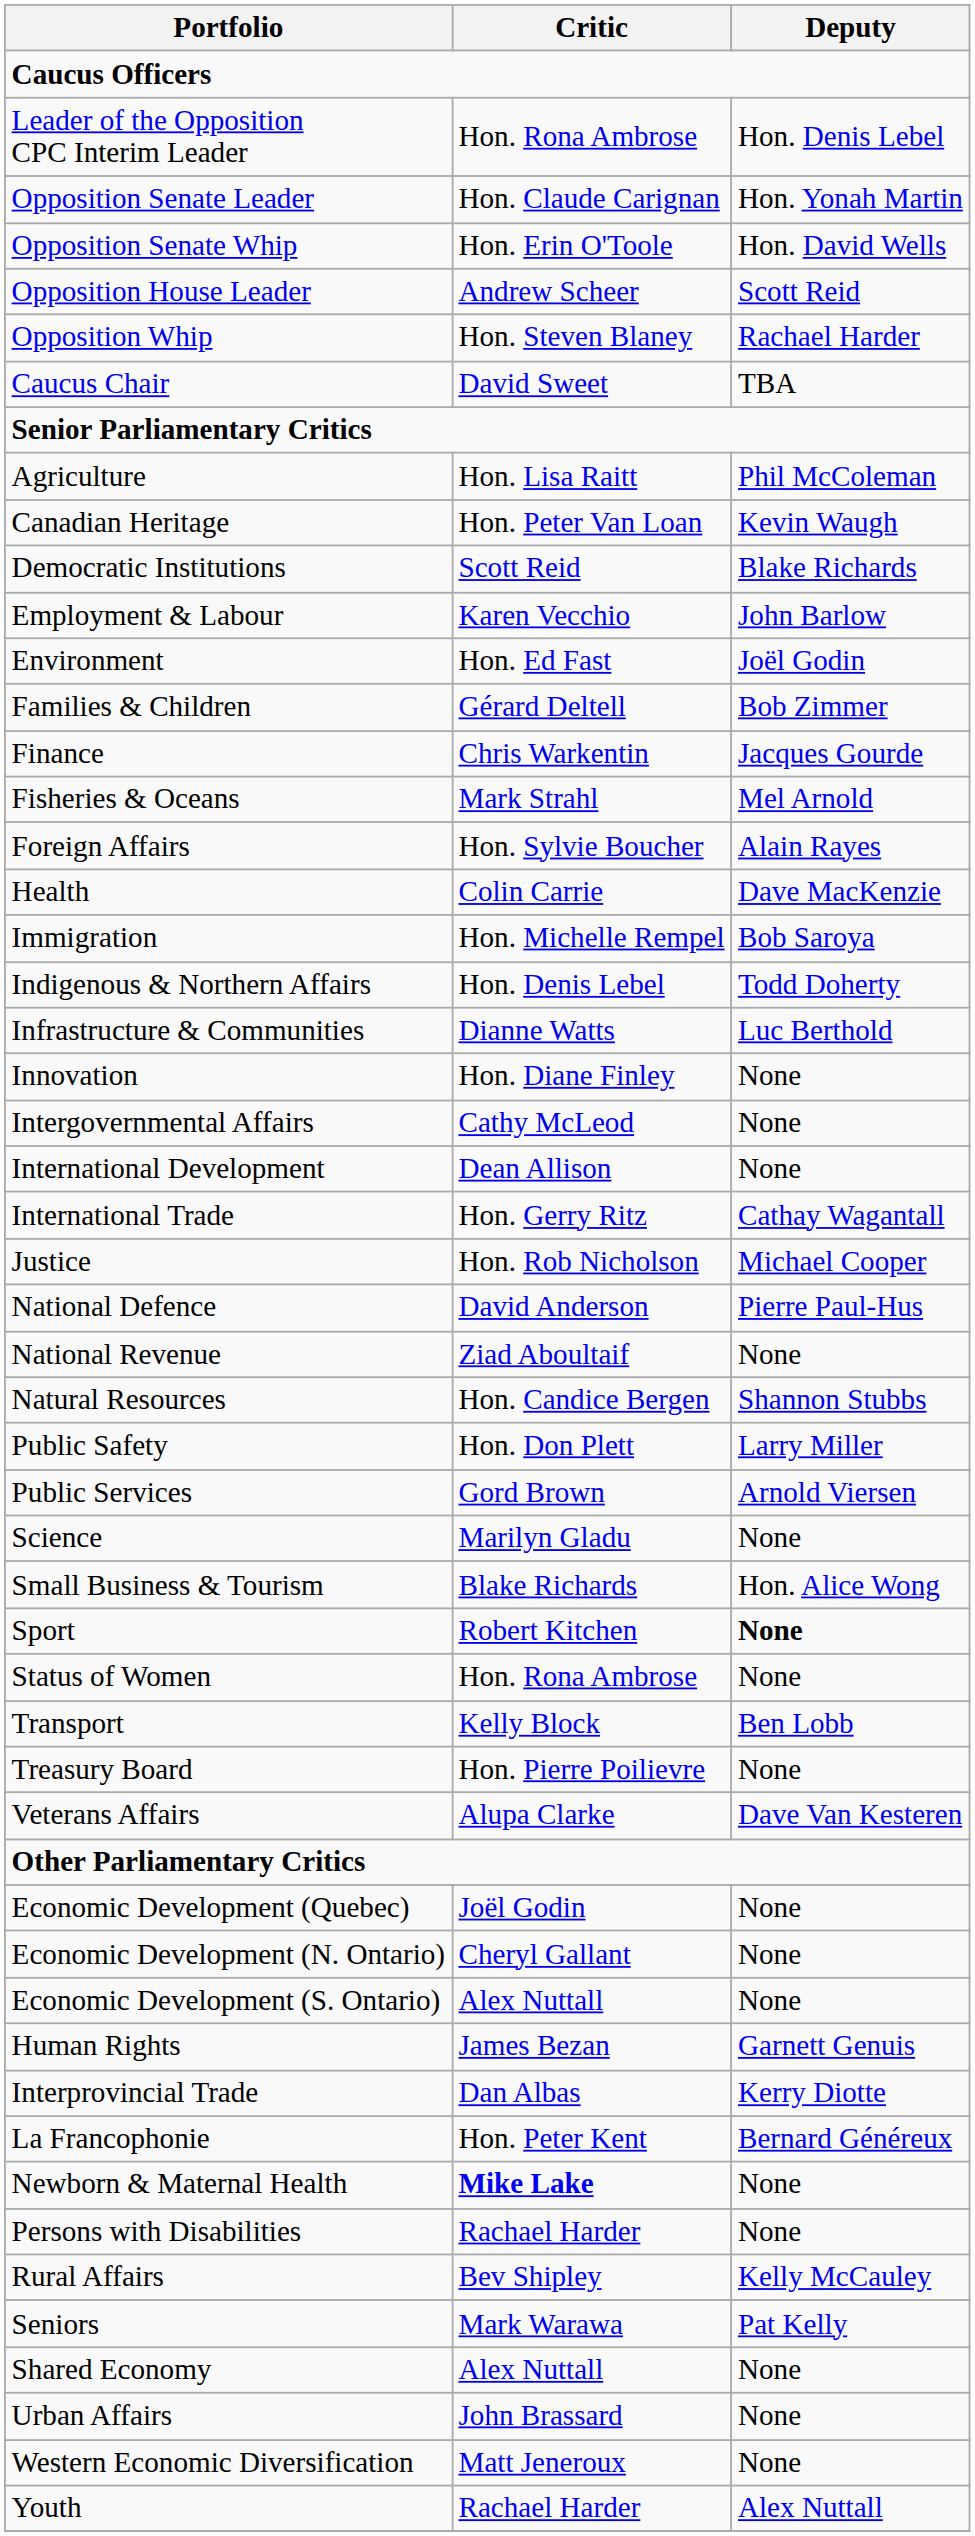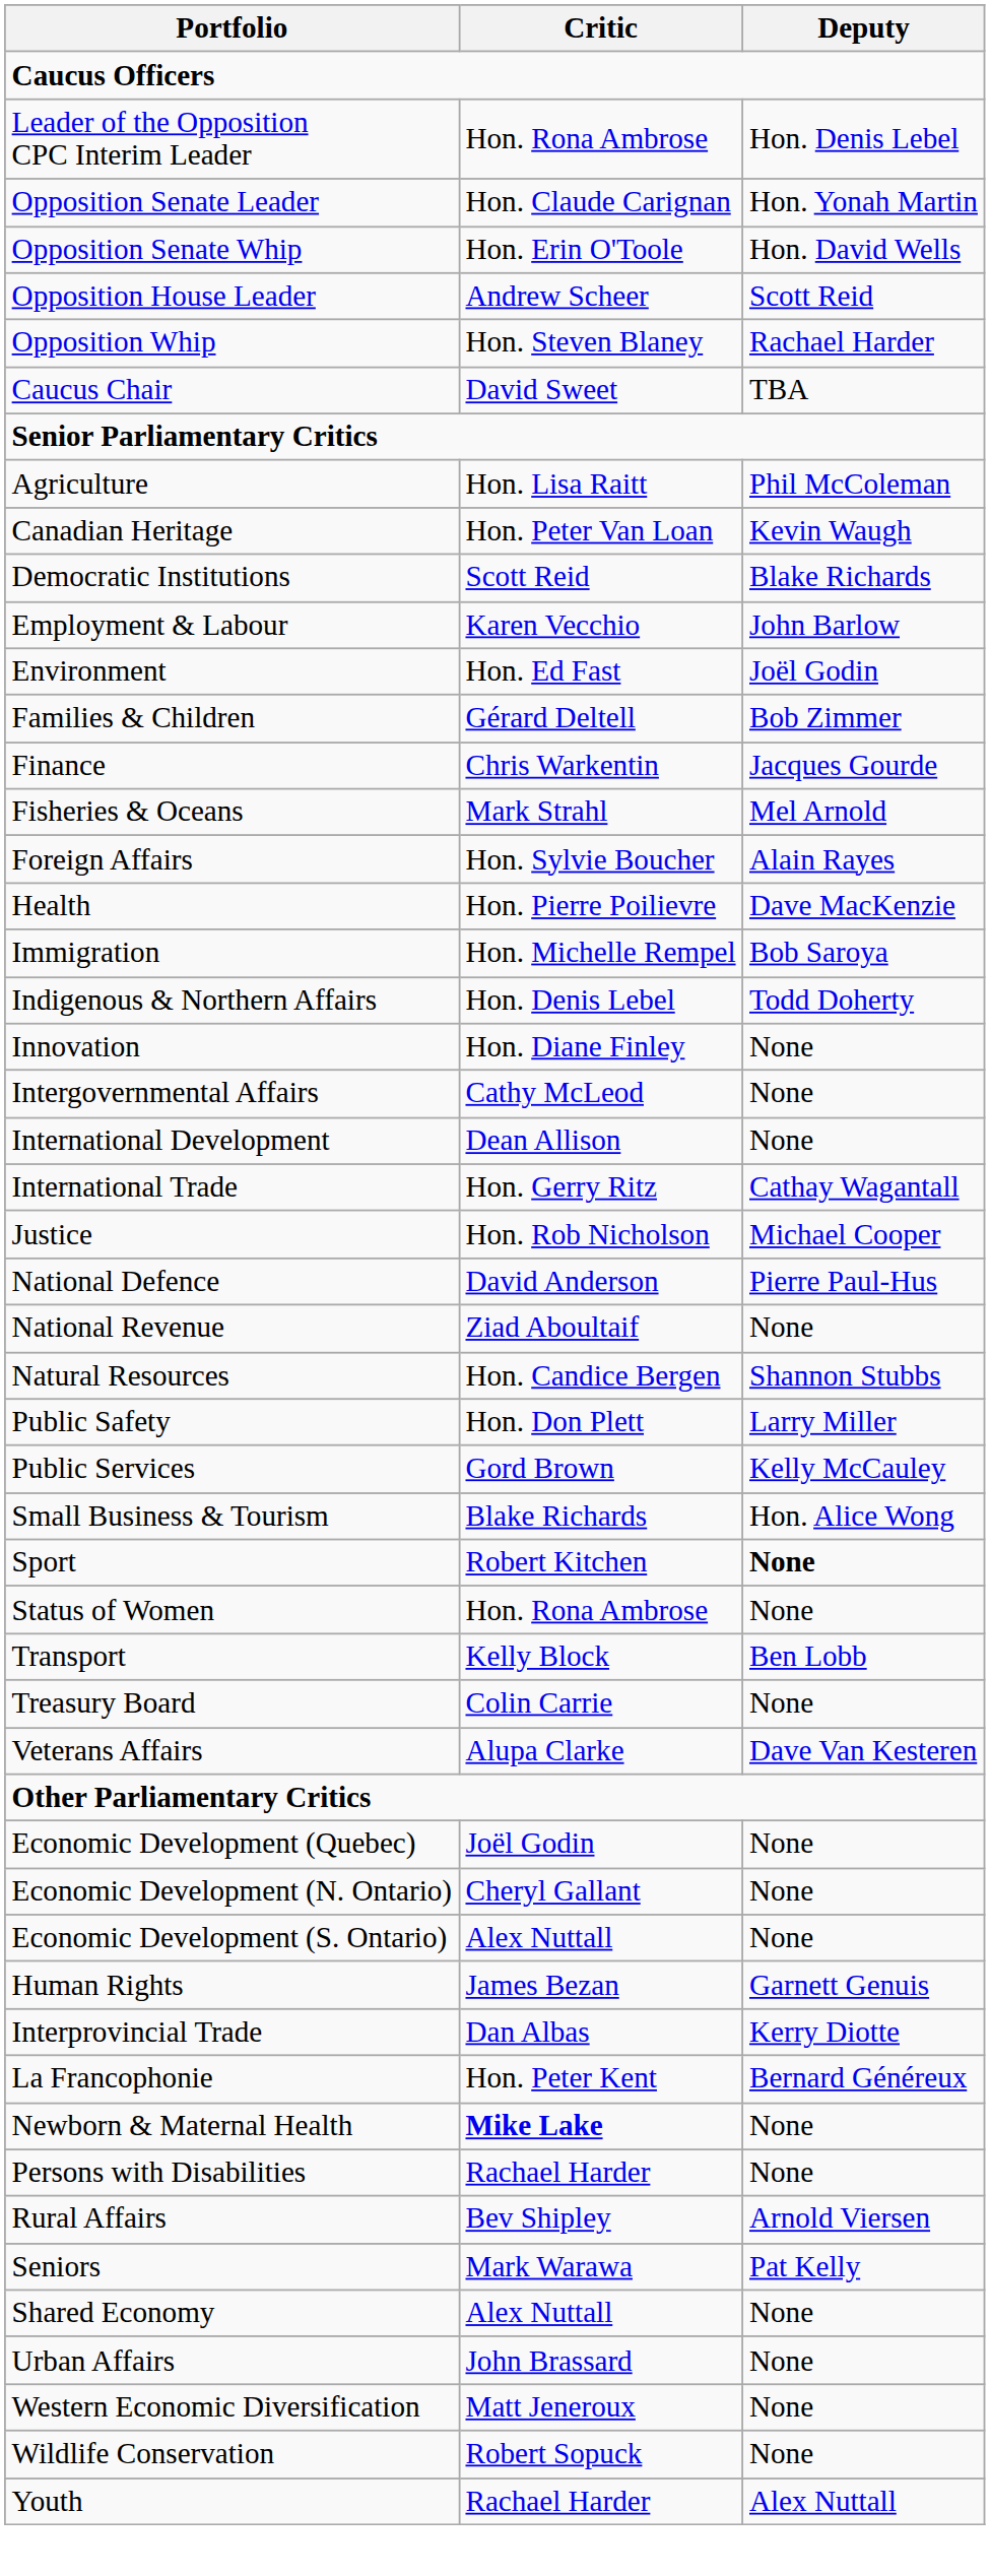 <table class="wikitable collapsible collapsed">
 <tr>
 <th>Portfolio</th>
 <th>Critic</th>
 <th>Deputy</th>
 </tr>
 <tr>
 <td colspan="3"><strong>Caucus Officers</strong></td>
 </tr>
 <tr>
 <td><a href='#'>Leader of the Opposition</a><br>CPC Interim Leader</td>
 <td>Hon. <a href='#'>Rona Ambrose</a></td>
 <td>Hon. <a href='#'>Denis Lebel</a></td>
 </tr>
 <tr>
 <td><a href='#'>Opposition Senate Leader</a></td>
 <td>Hon. <a href='#'>Claude Carignan</a></td>
 <td>Hon. <a href='#'>Yonah Martin</a></td>
 </tr>
 <tr>
 <td><a href='#'>Opposition Senate Whip</a></td>
 <td>Hon. <a href='#'>Erin O'Toole</a></td>
 <td>Hon. <a href='#'>David Wells</a></td>
 </tr>
 <tr>
 <td><a href='#'>Opposition House Leader</a></td>
 <td><a href='#'>Andrew Scheer</a></td>
 <td><a href='#'>Scott Reid</a></td>
 </tr>
 <tr>
 <td><a href='#'>Opposition Whip</a></td>
 <td>Hon. <a href='#'>Steven Blaney</a></td>
 <td><a href='#'>Rachael Harder</a></td>
 </tr>
 <tr>
 <td><a href='#'>Caucus Chair</a></td>
 <td><a href='#'>David Sweet</a></td>
 <td>TBA</td>
 </tr>
 <tr>
 <td colspan="3"><strong>Senior Parliamentary Critics</strong></td>
 </tr>
 <tr>
 <td>Agriculture</td>
 <td>Hon. <a href='#'>Lisa Raitt</a></td>
 <td><a href='#'>Phil McColeman</a></td>
 </tr>
 <tr>
 <td>Canadian Heritage</td>
 <td>Hon. <a href='#'>Peter Van Loan</a></td>
 <td><a href='#'>Kevin Waugh</a></td>
 </tr>
 <tr>
 <td>Democratic Institutions</td>
 <td><a href='#'>Scott Reid</a></td>
 <td><a href='#'>Blake Richards</a></td>
 </tr>
 <tr>
 <td>Employment & Labour</td>
 <td><a href='#'>Karen Vecchio</a></td>
 <td><a href='#'>John Barlow</a></td>
 </tr>
 <tr>
 <td>Environment</td>
 <td>Hon. <a href='#'>Ed Fast</a></td>
 <td><a href='#'>Joël Godin</a></td>
 </tr>
 <tr>
 <td>Families & Children</td>
 <td><a href='#'>Gérard Deltell</a></td>
 <td><a href='#'>Bob Zimmer</a></td>
 </tr>
 <tr>
 <td>Finance</td>
 <td><a href='#'>Chris Warkentin</a></td>
 <td><a href='#'>Jacques Gourde</a></td>
 </tr>
 <tr>
 <td>Fisheries & Oceans</td>
 <td><a href='#'>Mark Strahl</a></td>
 <td><a href='#'>Mel Arnold</a></td>
 </tr>
 <tr>
 <td>Foreign Affairs</td>
 <td>Hon. <a href='#'>Sylvie Boucher</a></td>
 <td><a href='#'>Alain Rayes</a></td>
 </tr>
 <tr>
 <td>Health</td>
-<td><a href='#'>Colin Carrie</a></td>
+<td>Hon. <a href='#'>Pierre Poilievre</a></td>
 <td><a href='#'>Dave MacKenzie</a></td>
 </tr>
 <tr>
 <td>Immigration</td>
 <td>Hon. <a href='#'>Michelle Rempel</a></td>
 <td><a href='#'>Bob Saroya</a></td>
 </tr>
 <tr>
 <td>Indigenous & Northern Affairs</td>
 <td>Hon. <a href='#'>Denis Lebel</a></td>
 <td><a href='#'>Todd Doherty</a></td>
-</tr>
-<tr>
-<td>Infrastructure & Communities</td>
-<td><a href='#'>Dianne Watts</a></td>
-<td><a href='#'>Luc Berthold</a></td>
 </tr>
 <tr>
 <td>Innovation</td>
 <td>Hon. <a href='#'>Diane Finley</a></td>
 <td>None</td>
 </tr>
 <tr>
 <td>Intergovernmental Affairs</td>
 <td><a href='#'>Cathy McLeod</a></td>
 <td>None</td>
 </tr>
 <tr>
 <td>International Development</td>
 <td><a href='#'>Dean Allison</a></td>
 <td>None</td>
 </tr>
 <tr>
 <td>International Trade</td>
 <td>Hon. <a href='#'>Gerry Ritz</a></td>
 <td><a href='#'>Cathay Wagantall</a></td>
 </tr>
 <tr>
 <td>Justice</td>
 <td>Hon. <a href='#'>Rob Nicholson</a></td>
 <td><a href='#'>Michael Cooper</a></td>
 </tr>
 <tr>
 <td>National Defence</td>
 <td><a href='#'>David Anderson</a></td>
 <td><a href='#'>Pierre Paul-Hus</a></td>
 </tr>
 <tr>
 <td>National Revenue</td>
 <td><a href='#'>Ziad Aboultaif</a></td>
 <td>None</td>
 </tr>
 <tr>
 <td>Natural Resources</td>
 <td>Hon. <a href='#'>Candice Bergen</a></td>
 <td><a href='#'>Shannon Stubbs</a></td>
 </tr>
 <tr>
 <td>Public Safety</td>
 <td>Hon. <a href='#'>Don Plett</a></td>
 <td><a href='#'>Larry Miller</a></td>
 </tr>
 <tr>
 <td>Public Services</td>
 <td><a href='#'>Gord Brown</a></td>
-<td><a href='#'>Arnold Viersen</a></td>
-</tr>
-<tr>
-<td>Science</td>
-<td><a href='#'>Marilyn Gladu</a></td>
-<td>None</td>
+<td><a href='#'>Kelly McCauley</a></td>
 </tr>
 <tr>
 <td>Small Business & Tourism</td>
 <td><a href='#'>Blake Richards</a></td>
 <td>Hon. <a href='#'>Alice Wong</a></td>
 </tr>
 <tr>
 <td>Sport</td>
 <td><a href='#'>Robert Kitchen</a></td>
 <td><strong>None</strong></td>
 </tr>
 <tr>
 <td>Status of Women</td>
 <td>Hon. <a href='#'>Rona Ambrose</a></td>
 <td>None</td>
 </tr>
 <tr>
 <td>Transport</td>
 <td><a href='#'>Kelly Block</a></td>
 <td><a href='#'>Ben Lobb</a></td>
 </tr>
 <tr>
 <td>Treasury Board</td>
-<td>Hon. <a href='#'>Pierre Poilievre</a></td>
+<td><a href='#'>Colin Carrie</a></td>
 <td>None</td>
 </tr>
 <tr>
 <td>Veterans Affairs</td>
 <td><a href='#'>Alupa Clarke</a></td>
 <td><a href='#'>Dave Van Kesteren</a></td>
 </tr>
 <tr>
 <td colspan="3"><strong>Other Parliamentary Critics</strong></td>
 </tr>
 <tr>
 <td>Economic Development (Quebec)</td>
 <td><a href='#'>Joël Godin</a></td>
 <td>None</td>
 </tr>
 <tr>
 <td>Economic Development (N. Ontario)</td>
 <td><a href='#'>Cheryl Gallant</a></td>
 <td>None</td>
 </tr>
 <tr>
 <td>Economic Development (S. Ontario)</td>
 <td><a href='#'>Alex Nuttall</a></td>
 <td>None</td>
 </tr>
 <tr>
 <td>Human Rights</td>
 <td><a href='#'>James Bezan</a></td>
 <td><a href='#'>Garnett Genuis</a></td>
 </tr>
 <tr>
 <td>Interprovincial Trade</td>
 <td><a href='#'>Dan Albas</a></td>
 <td><a href='#'>Kerry Diotte</a></td>
 </tr>
 <tr>
 <td>La Francophonie</td>
 <td>Hon. <a href='#'>Peter Kent</a></td>
 <td><a href='#'>Bernard Généreux</a></td>
 </tr>
 <tr>
 <td>Newborn & Maternal Health</td>
 <td><strong><a href='#'>Mike Lake</a></strong></td>
 <td>None</td>
 </tr>
 <tr>
 <td>Persons with Disabilities</td>
 <td><a href='#'>Rachael Harder</a></td>
 <td>None</td>
 </tr>
 <tr>
 <td>Rural Affairs</td>
 <td><a href='#'>Bev Shipley</a></td>
-<td><a href='#'>Kelly McCauley</a></td>
+<td><a href='#'>Arnold Viersen</a></td>
 </tr>
 <tr>
 <td>Seniors</td>
 <td><a href='#'>Mark Warawa</a></td>
 <td><a href='#'>Pat Kelly</a></td>
 </tr>
 <tr>
 <td>Shared Economy</td>
 <td><a href='#'>Alex Nuttall</a></td>
 <td>None</td>
 </tr>
 <tr>
 <td>Urban Affairs</td>
 <td><a href='#'>John Brassard</a></td>
 <td>None</td>
 </tr>
 <tr>
 <td>Western Economic Diversification</td>
 <td><a href='#'>Matt Jeneroux</a></td>
 <td>None</td>
 </tr>
 <tr>
+<td>Wildlife Conservation</td>
+<td><a href='#'>Robert Sopuck</a></td>
+<td>None</td>
+</tr>
+<tr>
 <td>Youth</td>
 <td><a href='#'>Rachael Harder</a></td>
 <td><a href='#'>Alex Nuttall</a></td>
 </tr>
 <tr>
 </tr>
 </table>
